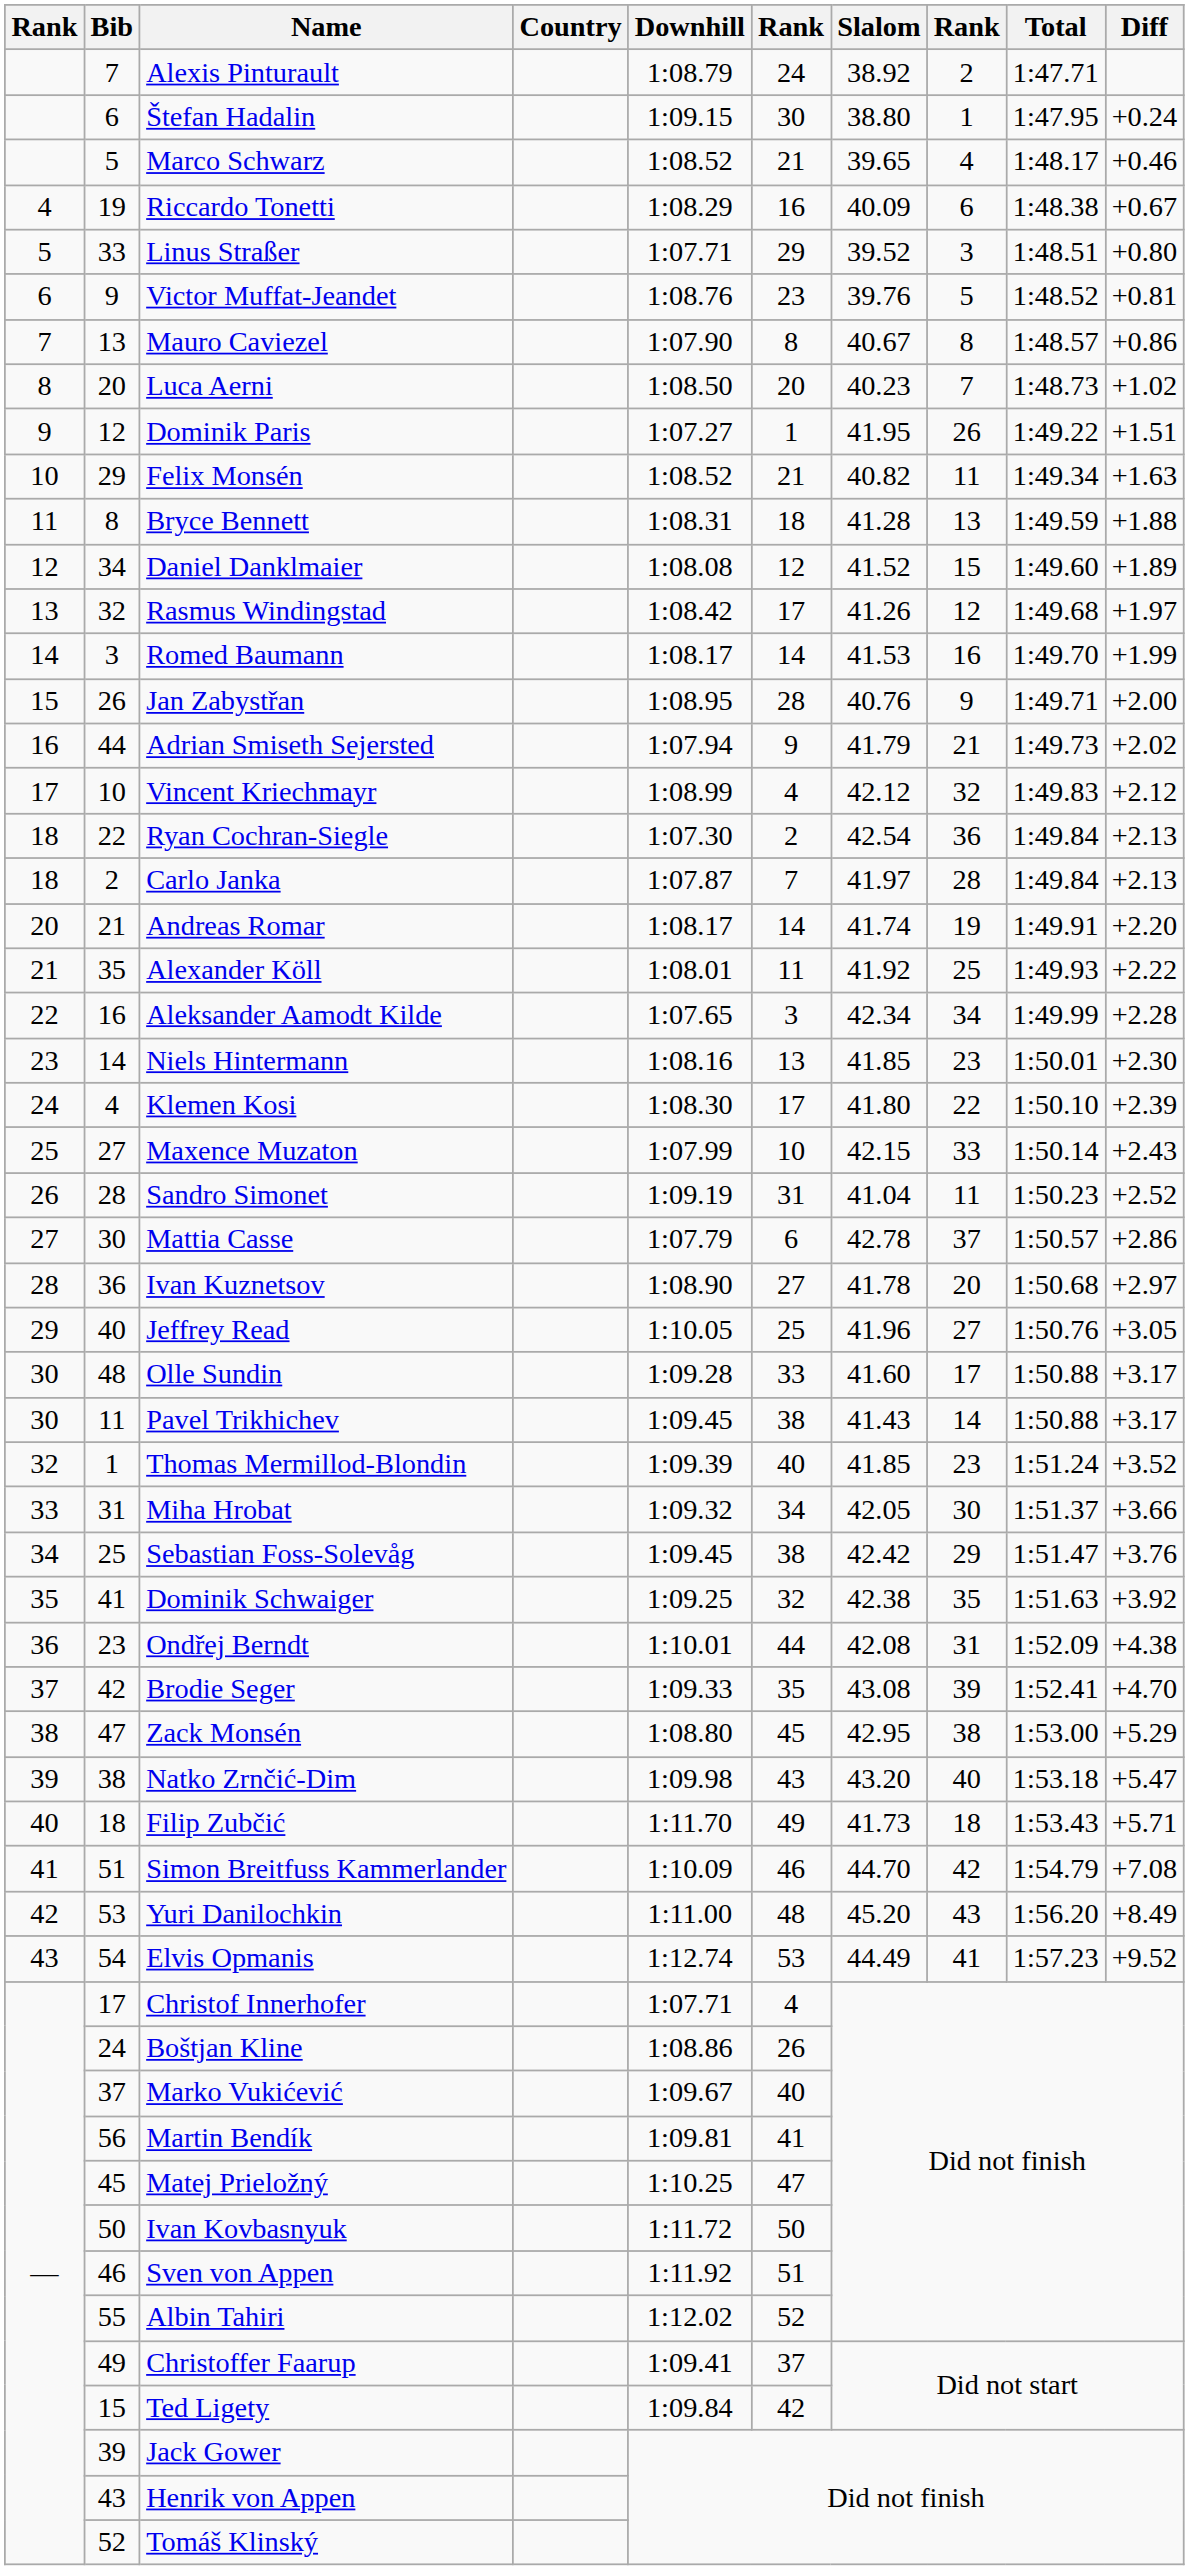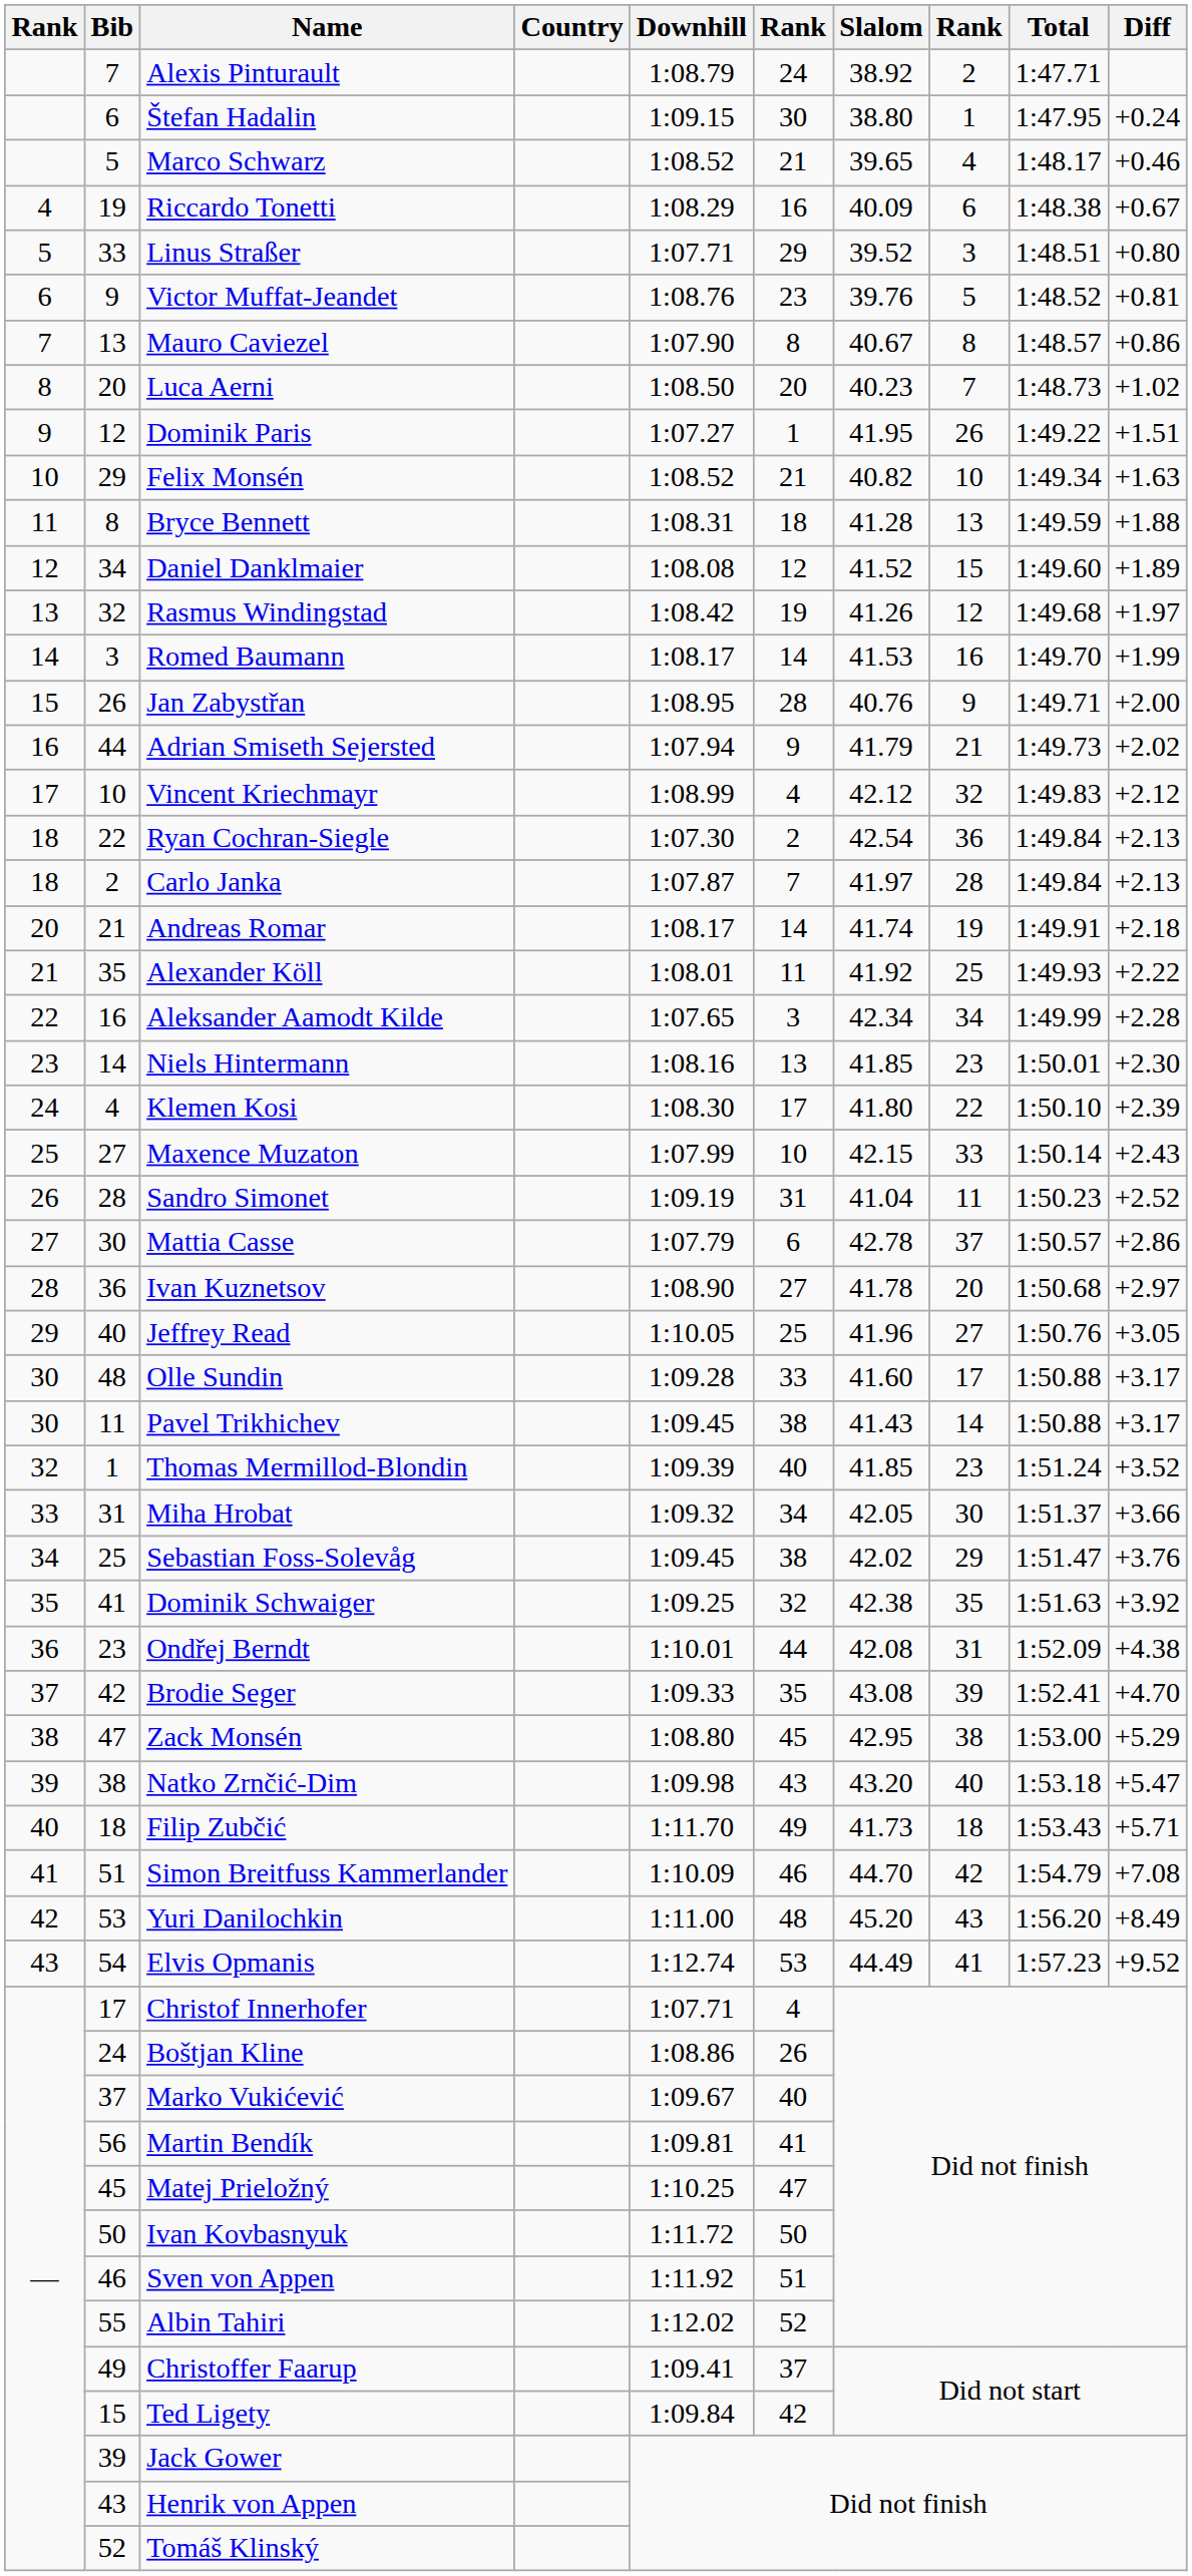 <table class="wikitable sortable" style="text-align:center">
 <tr>
 <th>Rank</th>
 <th>Bib</th>
 <th>Name</th>
 <th>Country</th>
 <th>Downhill</th>
 <th>Rank</th>
 <th>Slalom</th>
 <th>Rank</th>
 <th>Total</th>
 <th>Diff</th>
 </tr>
 <tr>
 <td></td>
 <td>7</td>
 <td align=left><a href='#'>Alexis Pinturault</a></td>
 <td align=left></td>
 <td>1:08.79</td>
 <td>24</td>
 <td>38.92</td>
 <td>2</td>
 <td>1:47.71</td>
 <td></td>
 </tr>
 <tr>
 <td></td>
 <td>6</td>
 <td align=left><a href='#'>Štefan Hadalin</a></td>
 <td align=left></td>
 <td>1:09.15</td>
 <td>30</td>
 <td>38.80</td>
 <td>1</td>
 <td>1:47.95</td>
 <td>+0.24</td>
 </tr>
 <tr>
 <td></td>
 <td>5</td>
 <td align=left><a href='#'>Marco Schwarz</a></td>
 <td align=left></td>
 <td>1:08.52</td>
 <td>21</td>
 <td>39.65</td>
 <td>4</td>
 <td>1:48.17</td>
 <td>+0.46</td>
 </tr>
 <tr>
 <td>4</td>
 <td>19</td>
 <td align=left><a href='#'>Riccardo Tonetti</a></td>
 <td align=left></td>
 <td>1:08.29</td>
 <td>16</td>
 <td>40.09</td>
 <td>6</td>
 <td>1:48.38</td>
 <td>+0.67</td>
 </tr>
 <tr>
 <td>5</td>
 <td>33</td>
 <td align=left><a href='#'>Linus Straßer</a></td>
 <td align=left></td>
 <td>1:07.71</td>
 <td>29</td>
 <td>39.52</td>
 <td>3</td>
 <td>1:48.51</td>
 <td>+0.80</td>
 </tr>
 <tr>
 <td>6</td>
 <td>9</td>
 <td align=left><a href='#'>Victor Muffat-Jeandet</a></td>
 <td align=left></td>
 <td>1:08.76</td>
 <td>23</td>
 <td>39.76</td>
 <td>5</td>
 <td>1:48.52</td>
 <td>+0.81</td>
 </tr>
 <tr>
 <td>7</td>
 <td>13</td>
 <td align=left><a href='#'>Mauro Caviezel</a></td>
 <td align=left></td>
 <td>1:07.90</td>
 <td>8</td>
 <td>40.67</td>
 <td>8</td>
 <td>1:48.57</td>
 <td>+0.86</td>
 </tr>
 <tr>
 <td>8</td>
 <td>20</td>
 <td align=left><a href='#'>Luca Aerni</a></td>
 <td align=left></td>
 <td>1:08.50</td>
 <td>20</td>
 <td>40.23</td>
 <td>7</td>
 <td>1:48.73</td>
 <td>+1.02</td>
 </tr>
 <tr>
 <td>9</td>
 <td>12</td>
 <td align=left><a href='#'>Dominik Paris</a></td>
 <td align=left></td>
 <td>1:07.27</td>
 <td>1</td>
 <td>41.95</td>
 <td>26</td>
 <td>1:49.22</td>
 <td>+1.51</td>
 </tr>
 <tr>
 <td>10</td>
 <td>29</td>
 <td align=left><a href='#'>Felix Monsén</a></td>
 <td align=left></td>
 <td>1:08.52</td>
 <td>21</td>
 <td>40.82</td>
-<td>11</td>
+<td>10</td>
 <td>1:49.34</td>
 <td>+1.63</td>
 </tr>
 <tr>
 <td>11</td>
 <td>8</td>
 <td align=left><a href='#'>Bryce Bennett</a></td>
 <td align=left></td>
 <td>1:08.31</td>
 <td>18</td>
 <td>41.28</td>
 <td>13</td>
 <td>1:49.59</td>
 <td>+1.88</td>
 </tr>
 <tr>
 <td>12</td>
 <td>34</td>
 <td align=left><a href='#'>Daniel Danklmaier</a></td>
 <td align=left></td>
 <td>1:08.08</td>
 <td>12</td>
 <td>41.52</td>
 <td>15</td>
 <td>1:49.60</td>
 <td>+1.89</td>
 </tr>
 <tr>
 <td>13</td>
 <td>32</td>
 <td align=left><a href='#'>Rasmus Windingstad</a></td>
 <td align=left></td>
 <td>1:08.42</td>
-<td>17</td>
+<td>19</td>
 <td>41.26</td>
 <td>12</td>
 <td>1:49.68</td>
 <td>+1.97</td>
 </tr>
 <tr>
 <td>14</td>
 <td>3</td>
 <td align=left><a href='#'>Romed Baumann</a></td>
 <td align=left></td>
 <td>1:08.17</td>
 <td>14</td>
 <td>41.53</td>
 <td>16</td>
 <td>1:49.70</td>
 <td>+1.99</td>
 </tr>
 <tr>
 <td>15</td>
 <td>26</td>
 <td align=left><a href='#'>Jan Zabystřan</a></td>
 <td align=left></td>
 <td>1:08.95</td>
 <td>28</td>
 <td>40.76</td>
 <td>9</td>
 <td>1:49.71</td>
 <td>+2.00</td>
 </tr>
 <tr>
 <td>16</td>
 <td>44</td>
 <td align=left><a href='#'>Adrian Smiseth Sejersted</a></td>
 <td align=left></td>
 <td>1:07.94</td>
 <td>9</td>
 <td>41.79</td>
 <td>21</td>
 <td>1:49.73</td>
 <td>+2.02</td>
 </tr>
 <tr>
 <td>17</td>
 <td>10</td>
 <td align=left><a href='#'>Vincent Kriechmayr</a></td>
 <td align=left></td>
 <td>1:08.99</td>
 <td>4</td>
 <td>42.12</td>
 <td>32</td>
 <td>1:49.83</td>
 <td>+2.12</td>
 </tr>
 <tr>
 <td>18</td>
 <td>22</td>
 <td align=left><a href='#'>Ryan Cochran-Siegle</a></td>
 <td align=left></td>
 <td>1:07.30</td>
 <td>2</td>
 <td>42.54</td>
 <td>36</td>
 <td>1:49.84</td>
 <td>+2.13</td>
 </tr>
 <tr>
 <td>18</td>
 <td>2</td>
 <td align=left><a href='#'>Carlo Janka</a></td>
 <td align=left></td>
 <td>1:07.87</td>
 <td>7</td>
 <td>41.97</td>
 <td>28</td>
 <td>1:49.84</td>
 <td>+2.13</td>
 </tr>
 <tr>
 <td>20</td>
 <td>21</td>
 <td align=left><a href='#'>Andreas Romar</a></td>
 <td align=left></td>
 <td>1:08.17</td>
 <td>14</td>
 <td>41.74</td>
 <td>19</td>
 <td>1:49.91</td>
-<td>+2.20</td>
+<td>+2.18</td>
 </tr>
 <tr>
 <td>21</td>
 <td>35</td>
 <td align=left><a href='#'>Alexander Köll</a></td>
 <td align=left></td>
 <td>1:08.01</td>
 <td>11</td>
 <td>41.92</td>
 <td>25</td>
 <td>1:49.93</td>
 <td>+2.22</td>
 </tr>
 <tr>
 <td>22</td>
 <td>16</td>
 <td align=left><a href='#'>Aleksander Aamodt Kilde</a></td>
 <td align=left></td>
 <td>1:07.65</td>
 <td>3</td>
 <td>42.34</td>
 <td>34</td>
 <td>1:49.99</td>
 <td>+2.28</td>
 </tr>
 <tr>
 <td>23</td>
 <td>14</td>
 <td align=left><a href='#'>Niels Hintermann</a></td>
 <td align=left></td>
 <td>1:08.16</td>
 <td>13</td>
 <td>41.85</td>
 <td>23</td>
 <td>1:50.01</td>
 <td>+2.30</td>
 </tr>
 <tr>
 <td>24</td>
 <td>4</td>
 <td align=left><a href='#'>Klemen Kosi</a></td>
 <td align=left></td>
 <td>1:08.30</td>
 <td>17</td>
 <td>41.80</td>
 <td>22</td>
 <td>1:50.10</td>
 <td>+2.39</td>
 </tr>
 <tr>
 <td>25</td>
 <td>27</td>
 <td align=left><a href='#'>Maxence Muzaton</a></td>
 <td align=left></td>
 <td>1:07.99</td>
 <td>10</td>
 <td>42.15</td>
 <td>33</td>
 <td>1:50.14</td>
 <td>+2.43</td>
 </tr>
 <tr>
 <td>26</td>
 <td>28</td>
 <td align=left><a href='#'>Sandro Simonet</a></td>
 <td align=left></td>
 <td>1:09.19</td>
 <td>31</td>
 <td>41.04</td>
 <td>11</td>
 <td>1:50.23</td>
 <td>+2.52</td>
 </tr>
 <tr>
 <td>27</td>
 <td>30</td>
 <td align=left><a href='#'>Mattia Casse</a></td>
 <td align=left></td>
 <td>1:07.79</td>
 <td>6</td>
 <td>42.78</td>
 <td>37</td>
 <td>1:50.57</td>
 <td>+2.86</td>
 </tr>
 <tr>
 <td>28</td>
 <td>36</td>
 <td align=left><a href='#'>Ivan Kuznetsov</a></td>
 <td align=left></td>
 <td>1:08.90</td>
 <td>27</td>
 <td>41.78</td>
 <td>20</td>
 <td>1:50.68</td>
 <td>+2.97</td>
 </tr>
 <tr>
 <td>29</td>
 <td>40</td>
 <td align=left><a href='#'>Jeffrey Read</a></td>
 <td align=left></td>
 <td>1:10.05</td>
 <td>25</td>
 <td>41.96</td>
 <td>27</td>
 <td>1:50.76</td>
 <td>+3.05</td>
 </tr>
 <tr>
 <td>30</td>
 <td>48</td>
 <td align=left><a href='#'>Olle Sundin</a></td>
 <td align=left></td>
 <td>1:09.28</td>
 <td>33</td>
 <td>41.60</td>
 <td>17</td>
 <td>1:50.88</td>
 <td>+3.17</td>
 </tr>
 <tr>
 <td>30</td>
 <td>11</td>
 <td align=left><a href='#'>Pavel Trikhichev</a></td>
 <td align=left></td>
 <td>1:09.45</td>
 <td>38</td>
 <td>41.43</td>
 <td>14</td>
 <td>1:50.88</td>
 <td>+3.17</td>
 </tr>
 <tr>
 <td>32</td>
 <td>1</td>
 <td align=left><a href='#'>Thomas Mermillod-Blondin</a></td>
 <td align=left></td>
 <td>1:09.39</td>
 <td>40</td>
 <td>41.85</td>
 <td>23</td>
 <td>1:51.24</td>
 <td>+3.52</td>
 </tr>
 <tr>
 <td>33</td>
 <td>31</td>
 <td align=left><a href='#'>Miha Hrobat</a></td>
 <td align=left></td>
 <td>1:09.32</td>
 <td>34</td>
 <td>42.05</td>
 <td>30</td>
 <td>1:51.37</td>
 <td>+3.66</td>
 </tr>
 <tr>
 <td>34</td>
 <td>25</td>
 <td align=left><a href='#'>Sebastian Foss-Solevåg</a></td>
 <td align=left></td>
 <td>1:09.45</td>
 <td>38</td>
-<td>42.42</td>
+<td>42.02</td>
 <td>29</td>
 <td>1:51.47</td>
 <td>+3.76</td>
 </tr>
 <tr>
 <td>35</td>
 <td>41</td>
 <td align=left><a href='#'>Dominik Schwaiger</a></td>
 <td align=left></td>
 <td>1:09.25</td>
 <td>32</td>
 <td>42.38</td>
 <td>35</td>
 <td>1:51.63</td>
 <td>+3.92</td>
 </tr>
 <tr>
 <td>36</td>
 <td>23</td>
 <td align=left><a href='#'>Ondřej Berndt</a></td>
 <td align=left></td>
 <td>1:10.01</td>
 <td>44</td>
 <td>42.08</td>
 <td>31</td>
 <td>1:52.09</td>
 <td>+4.38</td>
 </tr>
 <tr>
 <td>37</td>
 <td>42</td>
 <td align=left><a href='#'>Brodie Seger</a></td>
 <td align=left></td>
 <td>1:09.33</td>
 <td>35</td>
 <td>43.08</td>
 <td>39</td>
 <td>1:52.41</td>
 <td>+4.70</td>
 </tr>
 <tr>
 <td>38</td>
 <td>47</td>
 <td align=left><a href='#'>Zack Monsén</a></td>
 <td align=left></td>
 <td>1:08.80</td>
 <td>45</td>
 <td>42.95</td>
 <td>38</td>
 <td>1:53.00</td>
 <td>+5.29</td>
 </tr>
 <tr>
 <td>39</td>
 <td>38</td>
 <td align=left><a href='#'>Natko Zrnčić-Dim</a></td>
 <td align=left></td>
 <td>1:09.98</td>
 <td>43</td>
 <td>43.20</td>
 <td>40</td>
 <td>1:53.18</td>
 <td>+5.47</td>
 </tr>
 <tr>
 <td>40</td>
 <td>18</td>
 <td align=left><a href='#'>Filip Zubčić</a></td>
 <td align=left></td>
 <td>1:11.70</td>
 <td>49</td>
 <td>41.73</td>
 <td>18</td>
 <td>1:53.43</td>
 <td>+5.71</td>
 </tr>
 <tr>
 <td>41</td>
 <td>51</td>
 <td align=left><a href='#'>Simon Breitfuss Kammerlander</a></td>
 <td align=left></td>
 <td>1:10.09</td>
 <td>46</td>
 <td>44.70</td>
 <td>42</td>
 <td>1:54.79</td>
 <td>+7.08</td>
 </tr>
 <tr>
 <td>42</td>
 <td>53</td>
 <td align=left><a href='#'>Yuri Danilochkin</a></td>
 <td align=left></td>
 <td>1:11.00</td>
 <td>48</td>
 <td>45.20</td>
 <td>43</td>
 <td>1:56.20</td>
 <td>+8.49</td>
 </tr>
 <tr>
 <td>43</td>
 <td>54</td>
 <td align=left><a href='#'>Elvis Opmanis</a></td>
 <td align=left></td>
 <td>1:12.74</td>
 <td>53</td>
 <td>44.49</td>
 <td>41</td>
 <td>1:57.23</td>
 <td>+9.52</td>
 </tr>
 <tr>
 <td rowspan=13>—</td>
 <td>17</td>
 <td align=left><a href='#'>Christof Innerhofer</a></td>
 <td align=left></td>
 <td>1:07.71</td>
 <td>4</td>
 <td rowspan=8 colspan=4>Did not finish</td>
 </tr>
 <tr>
 <td>24</td>
 <td align=left><a href='#'>Boštjan Kline</a></td>
 <td align=left></td>
 <td>1:08.86</td>
 <td>26</td>
 </tr>
 <tr>
 <td>37</td>
 <td align=left><a href='#'>Marko Vukićević</a></td>
 <td align=left></td>
 <td>1:09.67</td>
 <td>40</td>
 </tr>
 <tr>
 <td>56</td>
 <td align=left><a href='#'>Martin Bendík</a></td>
 <td align=left></td>
 <td>1:09.81</td>
 <td>41</td>
 </tr>
 <tr>
 <td>45</td>
 <td align=left><a href='#'>Matej Prieložný</a></td>
 <td align=left></td>
 <td>1:10.25</td>
 <td>47</td>
 </tr>
 <tr>
 <td>50</td>
 <td align=left><a href='#'>Ivan Kovbasnyuk</a></td>
 <td align=left></td>
 <td>1:11.72</td>
 <td>50</td>
 </tr>
 <tr>
 <td>46</td>
 <td align=left><a href='#'>Sven von Appen</a></td>
 <td align=left></td>
 <td>1:11.92</td>
 <td>51</td>
 </tr>
 <tr>
 <td>55</td>
 <td align=left><a href='#'>Albin Tahiri</a></td>
 <td align=left></td>
 <td>1:12.02</td>
 <td>52</td>
 </tr>
 <tr>
 <td>49</td>
 <td align=left><a href='#'>Christoffer Faarup</a></td>
 <td align=left></td>
 <td>1:09.41</td>
 <td>37</td>
 <td rowspan=2 colspan=4>Did not start</td>
 </tr>
 <tr>
 <td>15</td>
 <td align=left><a href='#'>Ted Ligety</a></td>
 <td align=left></td>
 <td>1:09.84</td>
 <td>42</td>
 </tr>
 <tr>
 <td>39</td>
 <td align=left><a href='#'>Jack Gower</a></td>
 <td align=left></td>
 <td rowspan=3 colspan=6>Did not finish</td>
 </tr>
 <tr>
 <td>43</td>
 <td align=left><a href='#'>Henrik von Appen</a></td>
 <td align=left></td>
 </tr>
 <tr>
 <td>52</td>
 <td align=left><a href='#'>Tomáš Klinský</a></td>
 <td align=left></td>
 </tr>
 </table>
